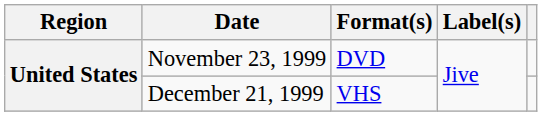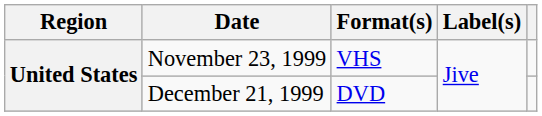 <table class="wikitable plainrowheaders">
 <tr>
 <th scope="col">Region</th>
 <th scope="col">Date</th>
 <th scope="col">Format(s)</th>
 <th scope="col">Label(s)</th>
 <th scope="col"></th>
 </tr>
 <tr>
 <th scope="row" rowspan="2">United States</th>
 <td>November 23, 1999</td>
-<td><a href='#'>DVD</a></td>
+<td><a href='#'>VHS</a></td>
 <td rowspan="2"><a href='#'>Jive</a></td>
 <td></td>
 </tr>
 <tr>
 <td>December 21, 1999</td>
-<td><a href='#'>VHS</a></td>
+<td><a href='#'>DVD</a></td>
 <td></td>
 </tr>
 </table>
